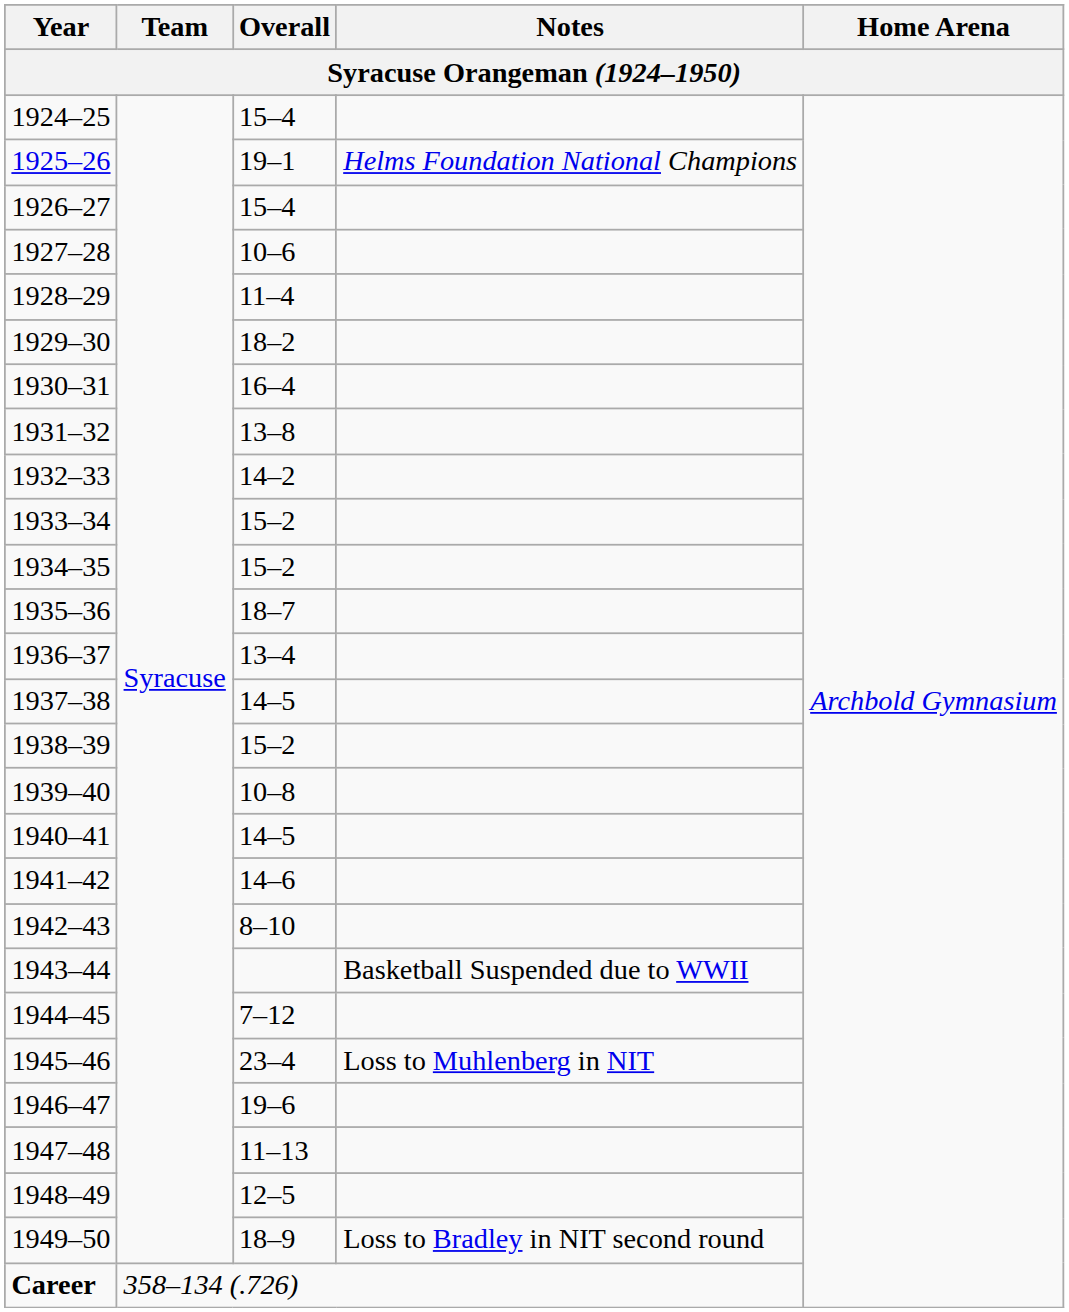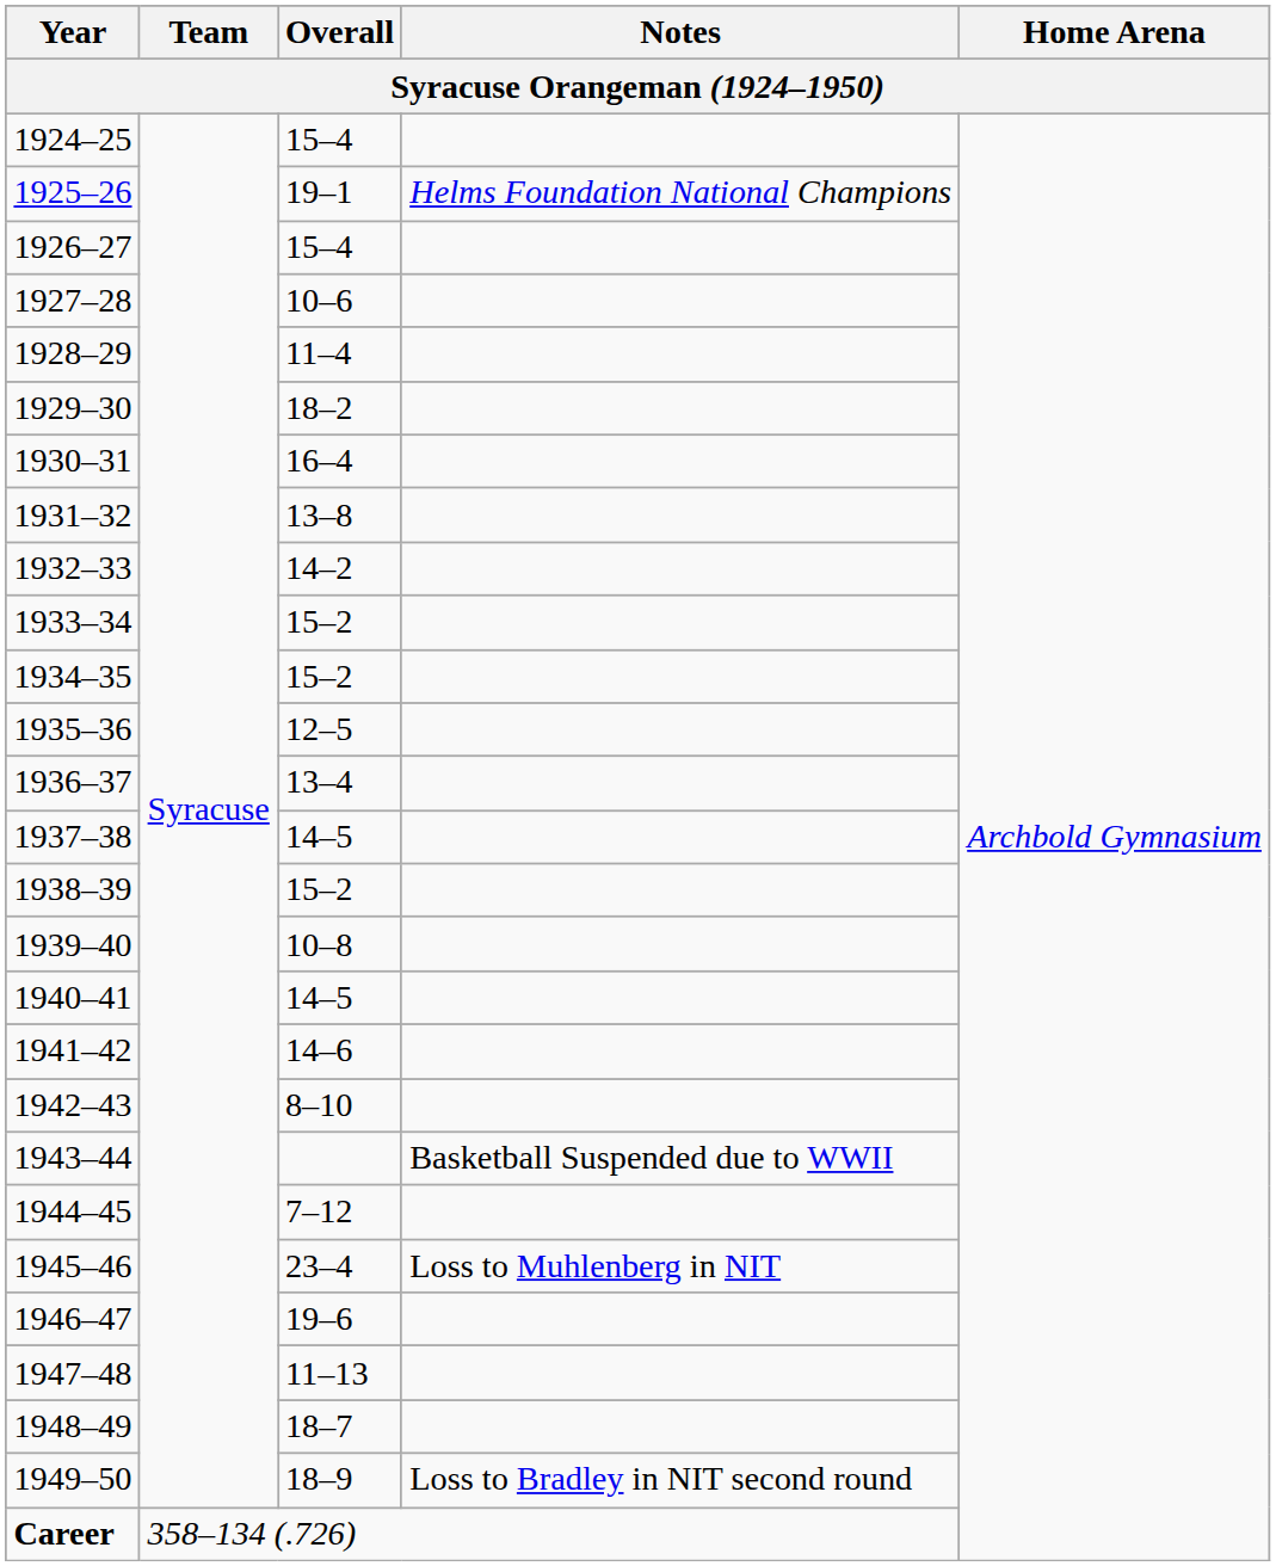 <table class="wikitable">
 <tr>
 <th>Year</th>
 <th>Team</th>
 <th>Overall</th>
 <th>Notes</th>
 <th>Home Arena</th>
 </tr>
 <tr>
 <th colspan="5">Syracuse Orangeman <em>(1924–1950)</em></th>
 </tr>
 <tr>
 <td>1924–25</td>
 <td rowspan="26"><a href='#'>Syracuse</a></td>
 <td>15–4</td>
 <td></td>
 <td rowspan="27"><em><a href='#'>Archbold Gymnasium</a></em></td>
 </tr>
 <tr>
 <td><a href='#'>1925–26</a></td>
 <td>19–1</td>
 <td><em><a href='#'>Helms Foundation National</a> Champions</em></td>
 </tr>
 <tr>
 <td>1926–27</td>
 <td>15–4</td>
 <td></td>
 </tr>
 <tr>
 <td>1927–28</td>
 <td>10–6</td>
 <td></td>
 </tr>
 <tr>
 <td>1928–29</td>
 <td>11–4</td>
 <td></td>
 </tr>
 <tr>
 <td>1929–30</td>
 <td>18–2</td>
 <td></td>
 </tr>
 <tr>
 <td>1930–31</td>
 <td>16–4</td>
 <td></td>
 </tr>
 <tr>
 <td>1931–32</td>
 <td>13–8</td>
 <td></td>
 </tr>
 <tr>
 <td>1932–33</td>
 <td>14–2</td>
 <td></td>
 </tr>
 <tr>
 <td>1933–34</td>
 <td>15–2</td>
 <td></td>
 </tr>
 <tr>
 <td>1934–35</td>
 <td>15–2</td>
 <td></td>
 </tr>
 <tr>
 <td>1935–36</td>
-<td>18–7</td>
+<td>12–5</td>
 <td></td>
 </tr>
 <tr>
 <td>1936–37</td>
 <td>13–4</td>
 <td></td>
 </tr>
 <tr>
 <td>1937–38</td>
 <td>14–5</td>
 <td></td>
 </tr>
 <tr>
 <td>1938–39</td>
 <td>15–2</td>
 <td></td>
 </tr>
 <tr>
 <td>1939–40</td>
 <td>10–8</td>
 <td></td>
 </tr>
 <tr>
 <td>1940–41</td>
 <td>14–5</td>
 <td></td>
 </tr>
 <tr>
 <td>1941–42</td>
 <td>14–6</td>
 <td></td>
 </tr>
 <tr>
 <td>1942–43</td>
 <td>8–10</td>
 <td></td>
 </tr>
 <tr>
 <td>1943–44</td>
 <td></td>
 <td>Basketball Suspended due to <a href='#'>WWII</a></td>
 </tr>
 <tr>
 <td>1944–45</td>
 <td>7–12</td>
 <td></td>
 </tr>
 <tr>
 <td>1945–46</td>
 <td>23–4</td>
 <td>Loss to <a href='#'>Muhlenberg</a> in <a href='#'>NIT</a></td>
 </tr>
 <tr>
 <td>1946–47</td>
 <td>19–6</td>
 <td></td>
 </tr>
 <tr>
 <td>1947–48</td>
 <td>11–13</td>
 <td></td>
 </tr>
 <tr>
 <td>1948–49</td>
-<td>12–5</td>
+<td>18–7</td>
 <td></td>
 </tr>
 <tr>
 <td>1949–50</td>
 <td>18–9</td>
 <td>Loss to <a href='#'>Bradley</a> in NIT second round</td>
 </tr>
 <tr>
 <td><strong>Career</strong></td>
 <td colspan="3"><em>358–134</em> <em>(.726)</em></td>
 </tr>
 </table>
